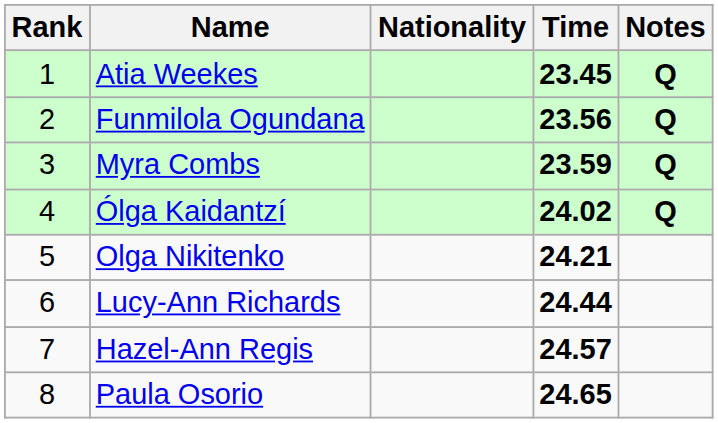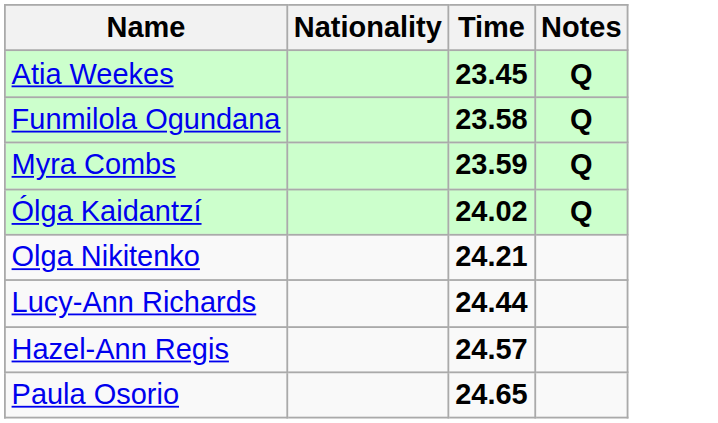 <table class="wikitable sortable" style="text-align:center">
 <tr>
-<th>Rank</th>
 <th>Name</th>
 <th>Nationality</th>
 <th>Time</th>
 <th>Notes</th>
 </tr>
 <tr bgcolor=ccffcc>
-<td>1</td>
 <td align=left><a href='#'>Atia Weekes</a></td>
 <td align=left></td>
 <td><strong>23.45</strong></td>
 <td><strong>Q</strong></td>
 </tr>
 <tr bgcolor=ccffcc>
-<td>2</td>
 <td align=left><a href='#'>Funmilola Ogundana</a></td>
 <td align=left></td>
-<td><strong>23.56</strong></td>
+<td><strong>23.58</strong></td>
 <td><strong>Q</strong></td>
 </tr>
 <tr bgcolor=ccffcc>
-<td>3</td>
 <td align=left><a href='#'>Myra Combs</a></td>
 <td align=left></td>
 <td><strong>23.59</strong></td>
 <td><strong>Q</strong></td>
 </tr>
 <tr bgcolor=ccffcc>
-<td>4</td>
 <td align=left><a href='#'>Ólga Kaidantzí</a></td>
 <td align=left></td>
 <td><strong>24.02</strong></td>
 <td><strong>Q</strong></td>
 </tr>
 <tr>
-<td>5</td>
 <td align=left><a href='#'>Olga Nikitenko</a></td>
 <td align=left></td>
 <td><strong>24.21</strong></td>
 <td></td>
 </tr>
 <tr>
-<td>6</td>
 <td align=left><a href='#'>Lucy-Ann Richards</a></td>
 <td align=left></td>
 <td><strong>24.44</strong></td>
 <td></td>
 </tr>
 <tr>
-<td>7</td>
 <td align=left><a href='#'>Hazel-Ann Regis</a></td>
 <td align=left></td>
 <td><strong>24.57</strong></td>
 <td></td>
 </tr>
 <tr>
-<td>8</td>
 <td align=left><a href='#'>Paula Osorio</a></td>
 <td align=left></td>
 <td><strong>24.65</strong></td>
 <td></td>
 </tr>
 </table>
